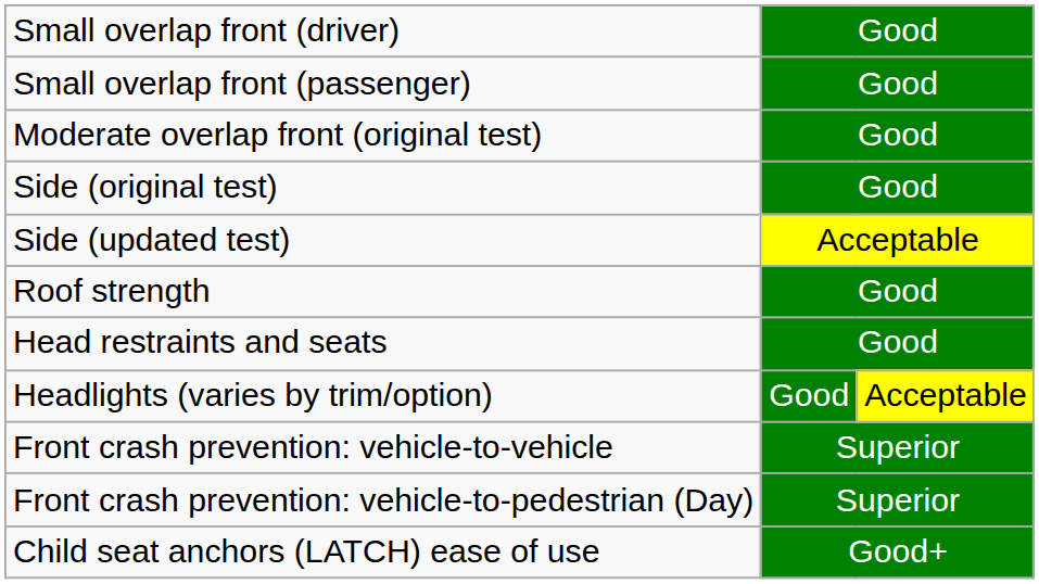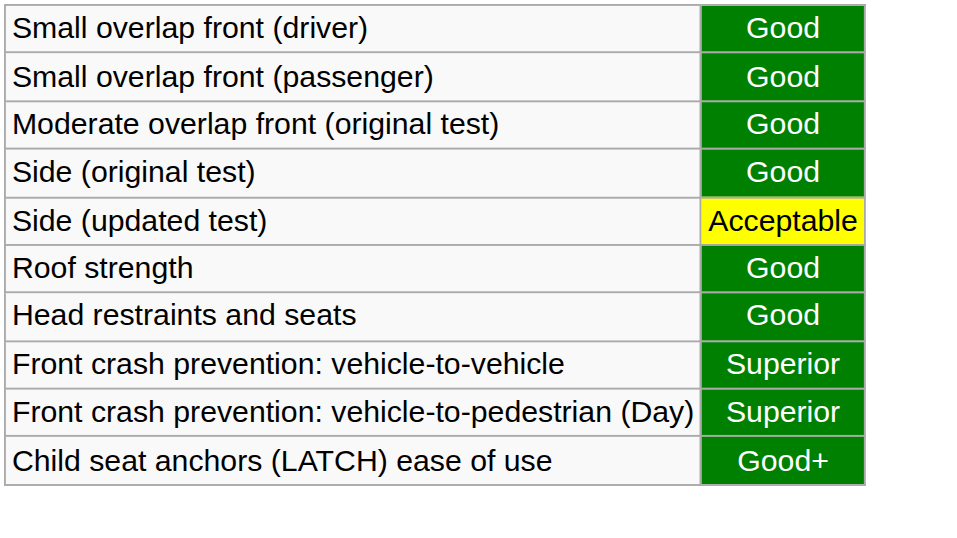 <table class="wikitable">
 <tr>
 <td>Small overlap front (driver)</td>
 <td colspan="2" style="text-align:center;color:white;background:green">Good</td>
 </tr>
 <tr>
 <td>Small overlap front (passenger)</td>
 <td colspan="2" style="text-align:center;color:white;background:green">Good</td>
 </tr>
 <tr>
 <td>Moderate overlap front (original test)</td>
 <td colspan="2" style="text-align:center;color:white;background:green">Good</td>
 </tr>
 <tr>
 <td>Side (original test)</td>
 <td colspan="2" style="text-align:center;color:white;background:green">Good</td>
 </tr>
 <tr>
 <td>Side (updated test)</td>
 <td colspan="2" style="text-align:center;color:black;background:yellow">Acceptable</td>
 </tr>
 <tr>
 <td>Roof strength</td>
 <td colspan="2" style="text-align:center;color:white;background:green">Good</td>
 </tr>
 <tr>
 <td>Head restraints and seats</td>
 <td colspan="2" style="text-align:center;color:white;background:green">Good</td>
 </tr>
 <tr>
-<td>Headlights (varies by trim/option)</td>
-<td style="text-align:center;color:white;background:green">Good</td>
-<td style="text-align:center;color:black;background:yellow">Acceptable</td>
-</tr>
-<tr>
 <td>Front crash prevention: vehicle-to-vehicle</td>
 <td colspan="2" style="text-align:center;color:white;background:green">Superior</td>
 </tr>
 <tr>
 <td>Front crash prevention: vehicle-to-pedestrian (Day)</td>
 <td colspan="2" style="text-align:center;color:white;background:green">Superior</td>
 </tr>
 <tr>
 <td>Child seat anchors (LATCH) ease of use</td>
 <td colspan="2" style="text-align:center;color:white;background:green">Good+</td>
 </tr>
 </table>
